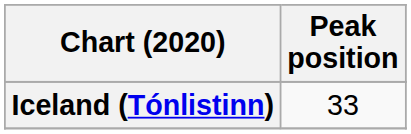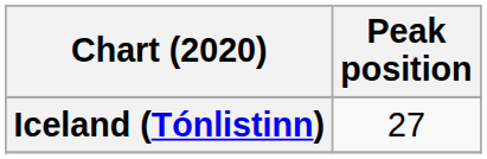 <table class="wikitable sortable plainrowheaders" style="text-align:center">
 <tr>
 <th scope="col">Chart (2020)</th>
 <th scope="col">Peak<br>position</th>
 </tr>
 <tr>
 </tr>
 <tr>
 </tr>
 <tr>
 </tr>
 <tr>
 <th scope="row">Iceland (<a href='#'>Tónlistinn</a>)</th>
-<td>33</td>
+<td>27</td>
 </tr>
 <tr>
 </tr>
 <tr>
 </tr>
 </table>
